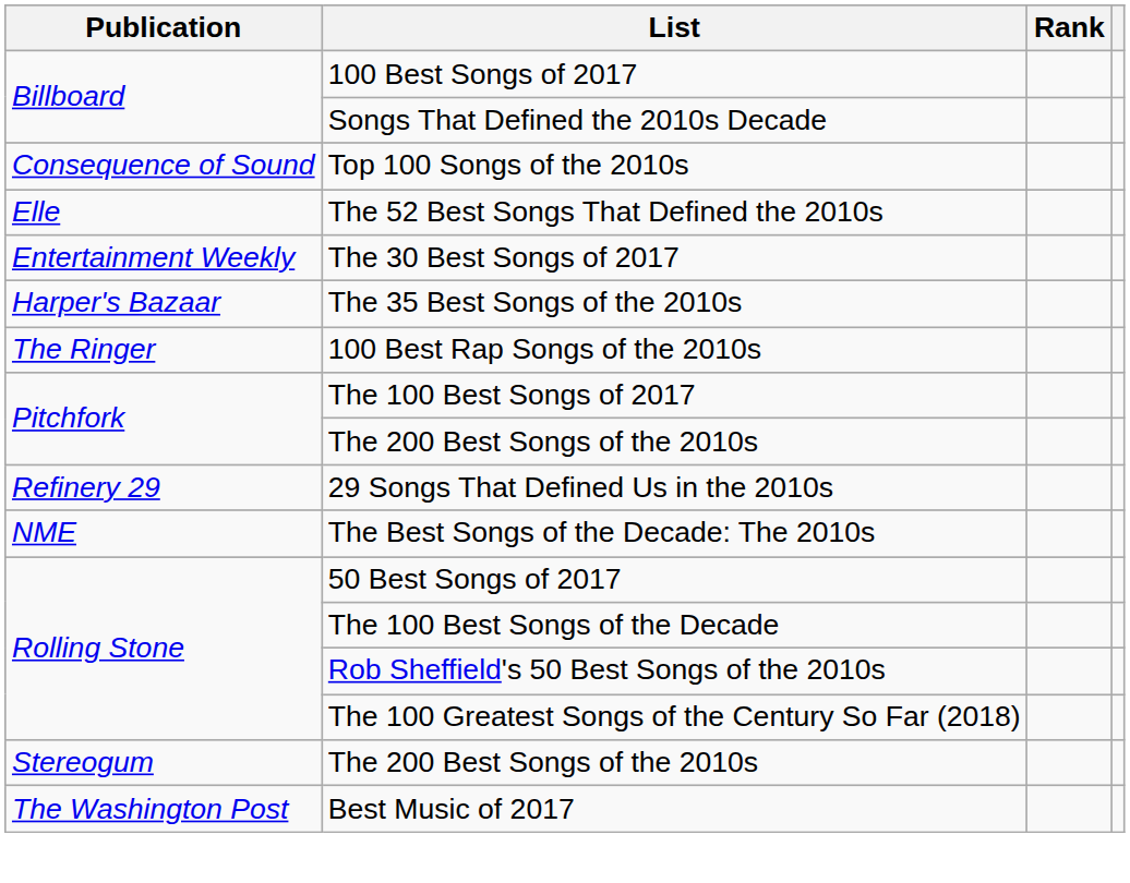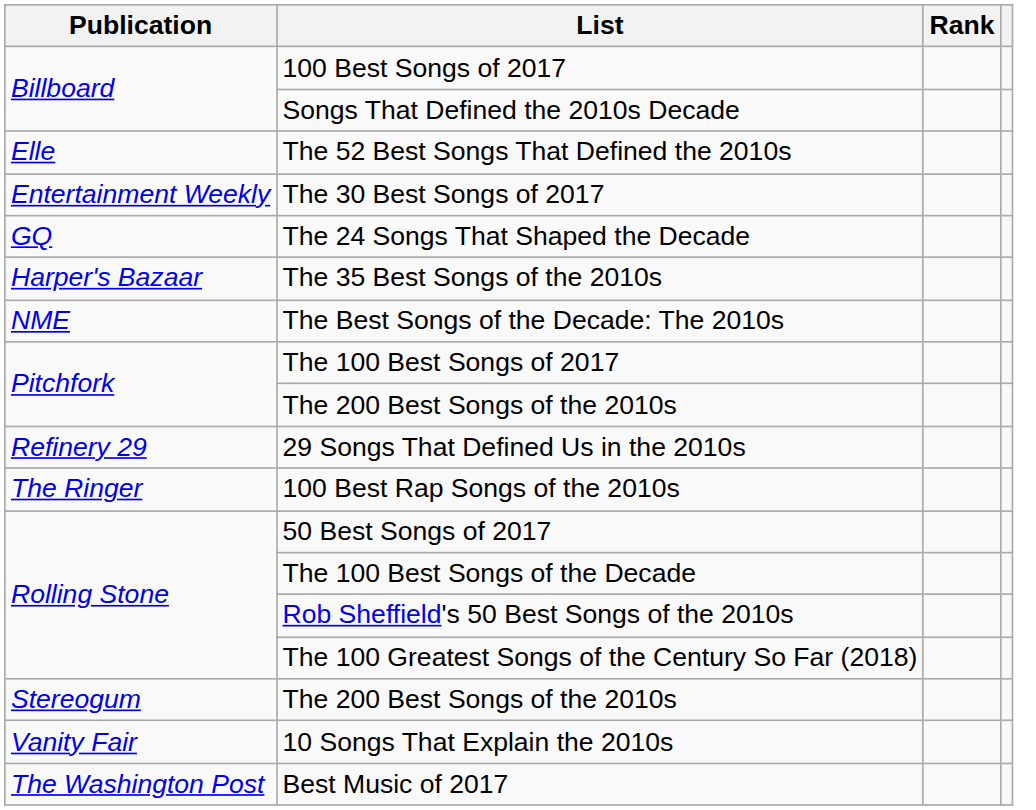 <table class="sortable wikitable">
 <tr>
 <th>Publication</th>
 <th>List</th>
 <th>Rank</th>
 <th class="unsortable"></th>
 </tr>
 <tr>
 <td rowspan=2><em><a href='#'>Billboard</a></em></td>
 <td>100 Best Songs of 2017</td>
 <td></td>
 <td></td>
 </tr>
 <tr>
 <td>Songs That Defined the 2010s Decade</td>
 <td></td>
 <td></td>
 </tr>
 <tr>
-<td><em><a href='#'>Consequence of Sound</a></em></td>
-<td>Top 100 Songs of the 2010s</td>
-<td></td>
-<td></td>
-</tr>
-<tr>
 <td><em><a href='#'>Elle</a></em></td>
 <td>The 52 Best Songs That Defined the 2010s</td>
 <td></td>
 <td></td>
 </tr>
 <tr>
 <td><em><a href='#'>Entertainment Weekly</a></em></td>
 <td>The 30 Best Songs of 2017</td>
 <td></td>
 <td></td>
 </tr>
 <tr>
+<td><em><a href='#'>GQ</a></em></td>
+<td>The 24 Songs That Shaped the Decade</td>
+<td></td>
+<td></td>
+</tr>
+<tr>
 <td><em><a href='#'>Harper's Bazaar</a></em></td>
 <td>The 35 Best Songs of the 2010s</td>
 <td></td>
 <td></td>
 </tr>
 <tr>
-<td><em><a href='#'>The Ringer</a></em></td>
-<td>100 Best Rap Songs of the 2010s</td>
+<td><em><a href='#'>NME</a></em></td>
+<td>The Best Songs of the Decade: The 2010s</td>
 <td></td>
 <td></td>
 </tr>
 <tr>
 <td rowspan=2><em><a href='#'>Pitchfork</a></em></td>
 <td>The 100 Best Songs of 2017</td>
 <td></td>
 <td></td>
 </tr>
 <tr>
 <td>The 200 Best Songs of the 2010s</td>
 <td></td>
 <td></td>
 </tr>
 <tr>
 <td><em><a href='#'>Refinery 29</a></em></td>
 <td>29 Songs That Defined Us in the 2010s</td>
 <td></td>
 <td></td>
 </tr>
 <tr>
-<td><em><a href='#'>NME</a></em></td>
-<td>The Best Songs of the Decade: The 2010s</td>
+<td><em><a href='#'>The Ringer</a></em></td>
+<td>100 Best Rap Songs of the 2010s</td>
 <td></td>
 <td></td>
 </tr>
 <tr>
 <td rowspan=4><em><a href='#'>Rolling Stone</a></em></td>
 <td>50 Best Songs of 2017</td>
 <td></td>
 <td></td>
 </tr>
 <tr>
 <td>The 100 Best Songs of the Decade</td>
 <td></td>
 <td></td>
 </tr>
 <tr>
 <td><a href='#'>Rob Sheffield</a>'s 50 Best Songs of the 2010s</td>
 <td></td>
 <td></td>
 </tr>
 <tr>
 <td>The 100 Greatest Songs of the Century So Far (2018)</td>
 <td></td>
 <td></td>
 </tr>
 <tr>
 <td><em><a href='#'>Stereogum</a></em></td>
 <td>The 200 Best Songs of the 2010s</td>
 <td></td>
 <td></td>
 </tr>
 <tr>
+<td><em><a href='#'>Vanity Fair</a></em></td>
+<td>10 Songs That Explain the 2010s</td>
+<td></td>
+<td></td>
+</tr>
+<tr>
 <td><em><a href='#'>The Washington Post</a></em></td>
 <td>Best Music of 2017</td>
 <td></td>
 <td></td>
 </tr>
 </table>
